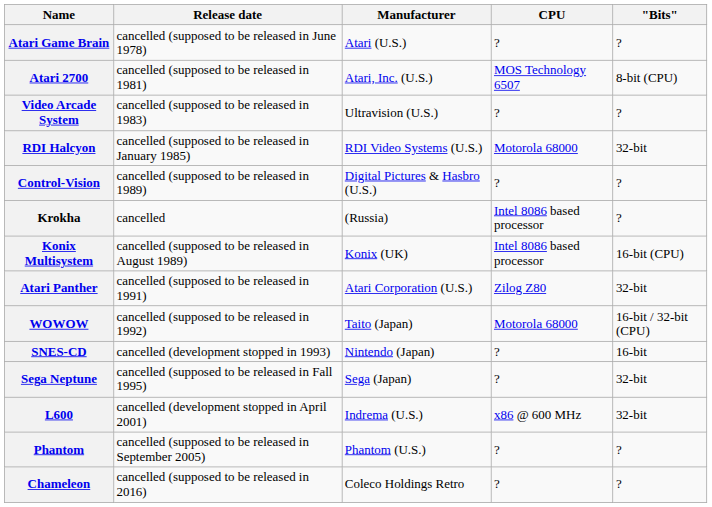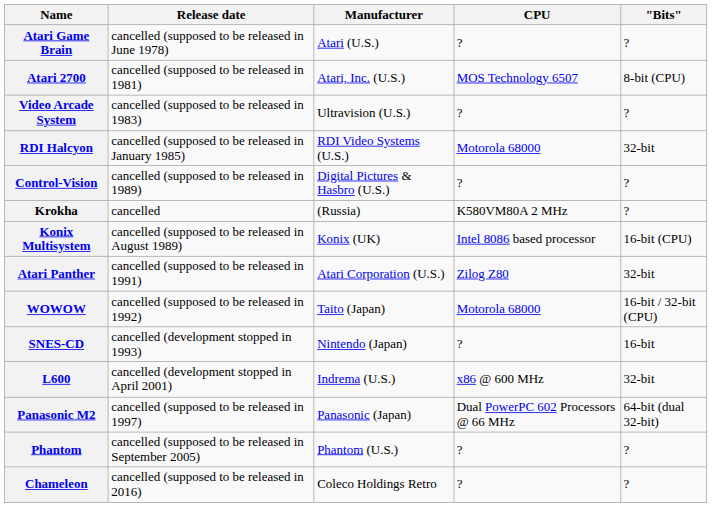 <table class="wikitable sortable" id="2genconcanceled">
 <tr>
 <th>Name</th>
 <th>Release date</th>
 <th>Manufacturer</th>
 <th>CPU</th>
 <th>"Bits"</th>
 </tr>
 <tr>
 <th><a href='#'>Atari Game Brain</a></th>
 <td>cancelled (supposed to be released in June 1978)</td>
 <td><a href='#'>Atari</a> (U.S.)</td>
 <td>?</td>
 <td>?</td>
 </tr>
 <tr>
 <th><a href='#'>Atari 2700</a></th>
 <td>cancelled (supposed to be released in 1981)</td>
 <td><a href='#'>Atari, Inc.</a> (U.S.)</td>
 <td><a href='#'>MOS Technology 6507</a></td>
 <td>8-bit (CPU)</td>
 </tr>
 <tr>
 <th scope="row"><a href='#'>Video Arcade System</a></th>
 <td>cancelled (supposed to be released in 1983)</td>
 <td>Ultravision (U.S.)</td>
 <td>?</td>
 <td>?</td>
 </tr>
 <tr>
 <th scope="row"><a href='#'>RDI Halcyon</a></th>
 <td>cancelled (supposed to be released in January 1985)</td>
 <td><a href='#'>RDI Video Systems</a> (U.S.)</td>
 <td><a href='#'>Motorola 68000</a></td>
 <td>32-bit</td>
 </tr>
 <tr>
 <th scope="row"><a href='#'>Control-Vision</a></th>
 <td>cancelled (supposed to be released in 1989)</td>
 <td><a href='#'>Digital Pictures</a> & <a href='#'>Hasbro</a> (U.S.)</td>
 <td>?</td>
 <td>?</td>
 </tr>
 <tr>
 <th scope="row">Krokha</th>
 <td>cancelled</td>
 <td>(Russia)</td>
-<td><a href='#'>Intel 8086</a> based processor</td>
+<td>K580VM80A 2 MHz</td>
 <td>?</td>
 </tr>
 <tr>
 <th scope="row"><a href='#'>Konix Multisystem</a></th>
 <td>cancelled (supposed to be released in August 1989)</td>
 <td><a href='#'>Konix</a> (UK)</td>
 <td><a href='#'>Intel 8086</a> based processor</td>
 <td>16-bit (CPU)</td>
 </tr>
 <tr>
 <th scope="row"><a href='#'>Atari Panther</a></th>
 <td>cancelled (supposed to be released in 1991)</td>
 <td><a href='#'>Atari Corporation</a> (U.S.)</td>
 <td><a href='#'>Zilog Z80</a></td>
 <td>32-bit</td>
 </tr>
 <tr>
 <th scope="row"><a href='#'>WOWOW</a></th>
 <td>cancelled (supposed to be released in 1992)</td>
 <td><a href='#'>Taito</a> (Japan)</td>
 <td><a href='#'>Motorola 68000</a></td>
 <td>16-bit / 32-bit (CPU)</td>
 </tr>
 <tr>
 <th scope="row"><a href='#'>SNES-CD</a></th>
 <td>cancelled (development stopped in 1993)</td>
 <td><a href='#'>Nintendo</a> (Japan)</td>
 <td>?</td>
 <td>16-bit</td>
 </tr>
 <tr>
-<th><a href='#'>Sega Neptune</a></th>
-<td>cancelled (supposed to be released in Fall 1995)</td>
-<td><a href='#'>Sega</a> (Japan)</td>
-<td>?</td>
-<td>32-bit</td>
-</tr>
-<tr>
 <th scope="row"><a href='#'>L600</a></th>
 <td>cancelled (development stopped in April 2001)</td>
 <td><a href='#'>Indrema</a> (U.S.)</td>
 <td><a href='#'>x86</a> @ 600 MHz</td>
 <td>32-bit</td>
+</tr>
+<tr>
+<th scope="row"><a href='#'>Panasonic M2</a></th>
+<td>cancelled (supposed to be released in 1997)</td>
+<td><a href='#'>Panasonic</a> (Japan)</td>
+<td>Dual <a href='#'>PowerPC 602</a> Processors @ 66 MHz</td>
+<td>64-bit (dual 32-bit)</td>
 </tr>
 <tr>
 <th scope="row"><a href='#'>Phantom</a></th>
 <td>cancelled (supposed to be released in September 2005)</td>
 <td><a href='#'>Phantom</a> (U.S.)</td>
 <td>?</td>
 <td>?</td>
 </tr>
 <tr>
 <th><a href='#'>Chameleon</a></th>
 <td>cancelled (supposed to be released in 2016)</td>
 <td>Coleco Holdings Retro</td>
 <td>?</td>
 <td>?</td>
 </tr>
 </table>
